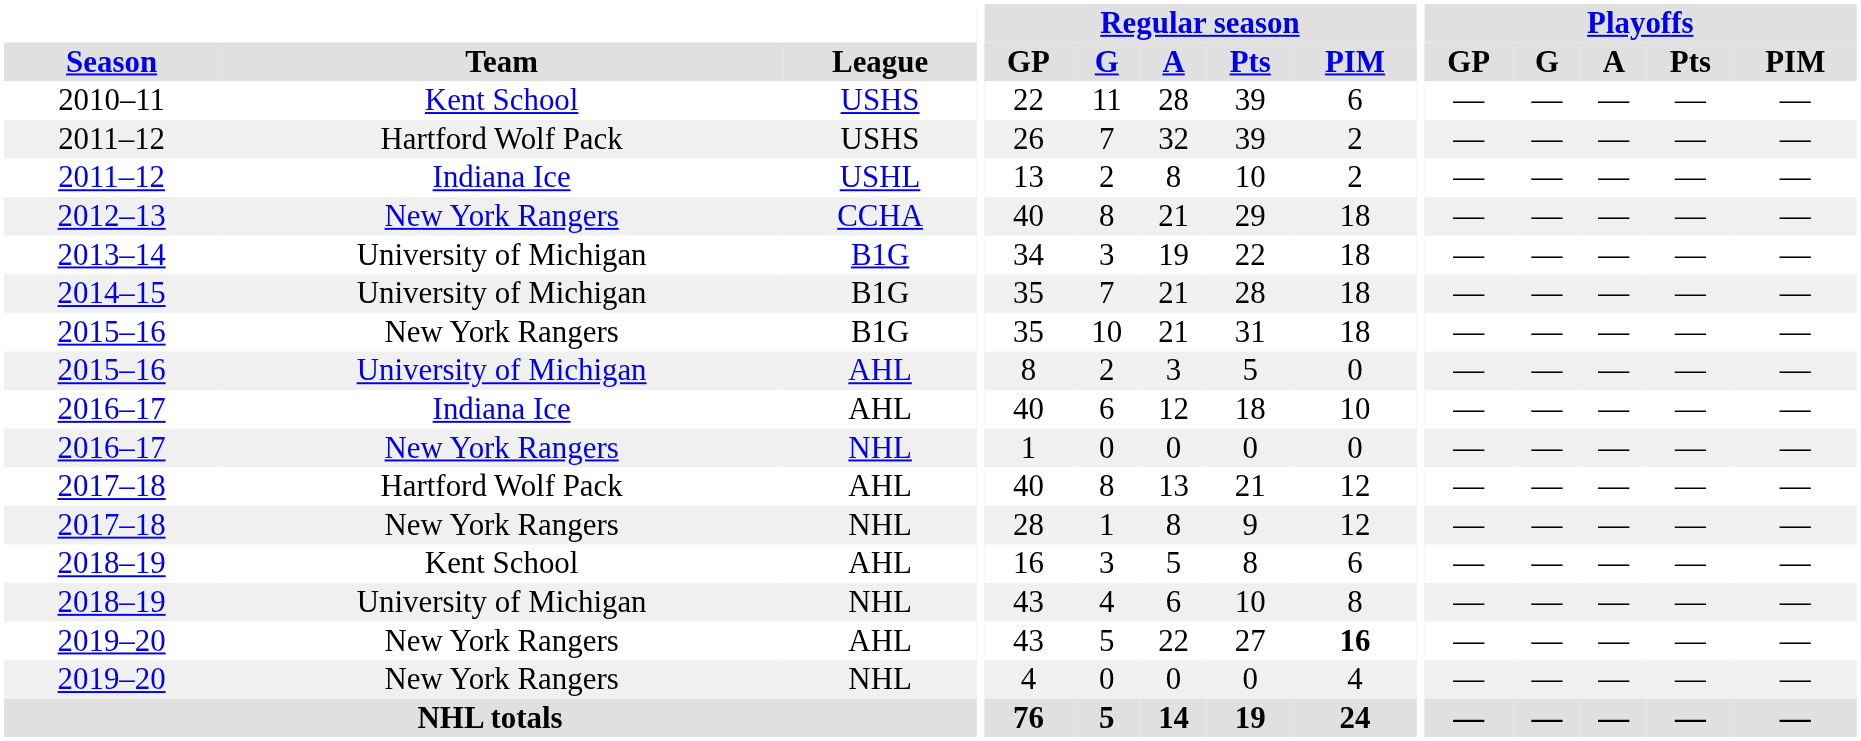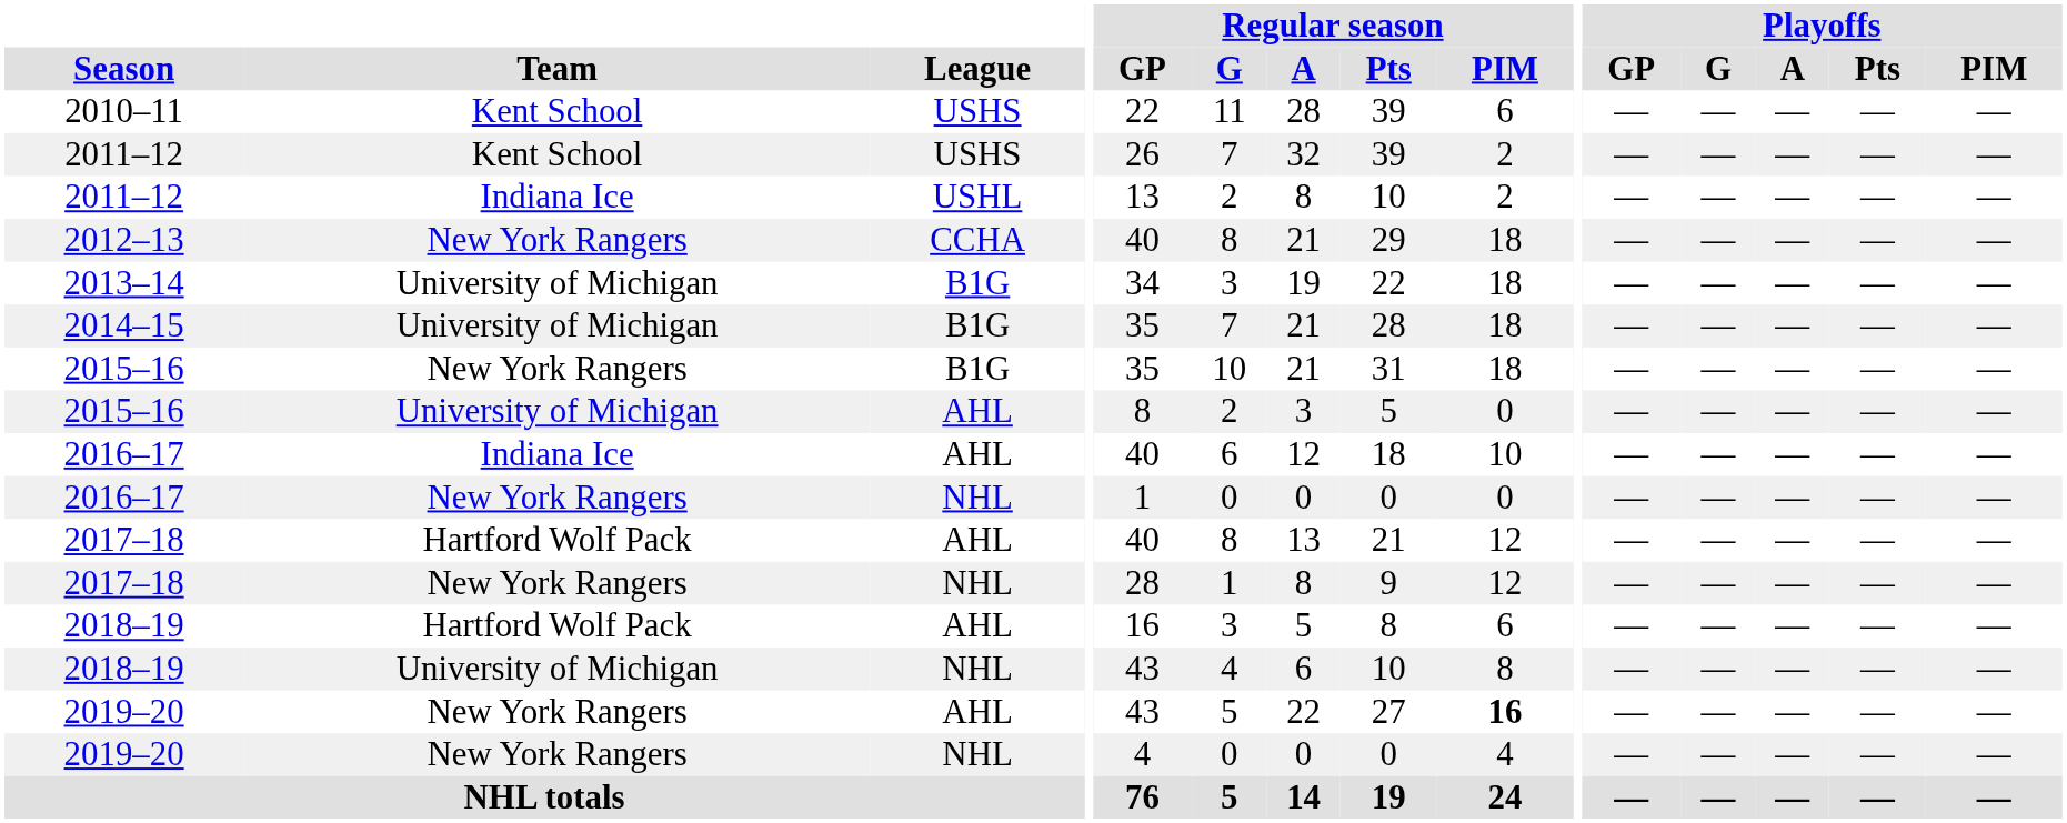 <table border="0" cellpadding="1" cellspacing="0" style="text-align:center; width:60em">
 <tr bgcolor="#e0e0e0">
 <th colspan="3" bgcolor="#ffffff"></th>
 <th rowspan="99" bgcolor="#ffffff"></th>
 <th colspan="5"><a href='#'>Regular season</a></th>
 <th rowspan="99" bgcolor="#ffffff"></th>
 <th colspan="5"><a href='#'>Playoffs</a></th>
 </tr>
 <tr bgcolor="#e0e0e0">
 <th><a href='#'>Season</a></th>
 <th>Team</th>
 <th>League</th>
 <th>GP</th>
 <th><a href='#'>G</a></th>
 <th><a href='#'>A</a></th>
 <th><a href='#'>Pts</a></th>
 <th><a href='#'>PIM</a></th>
 <th>GP</th>
 <th>G</th>
 <th>A</th>
 <th>Pts</th>
 <th>PIM</th>
 </tr>
 <tr>
 <td>2010–11</td>
 <td><a href='#'>Kent School</a></td>
 <td><a href='#'>USHS</a></td>
 <td>22</td>
 <td>11</td>
 <td>28</td>
 <td>39</td>
 <td>6</td>
 <td>—</td>
 <td>—</td>
 <td>—</td>
 <td>—</td>
 <td>—</td>
 </tr>
 <tr bgcolor="#f0f0f0">
 <td>2011–12</td>
-<td>Hartford Wolf Pack</td>
+<td>Kent School</td>
 <td>USHS</td>
 <td>26</td>
 <td>7</td>
 <td>32</td>
 <td>39</td>
 <td>2</td>
 <td>—</td>
 <td>—</td>
 <td>—</td>
 <td>—</td>
 <td>—</td>
 </tr>
 <tr>
 <td><a href='#'>2011–12</a></td>
 <td><a href='#'>Indiana Ice</a></td>
 <td><a href='#'>USHL</a></td>
 <td>13</td>
 <td>2</td>
 <td>8</td>
 <td>10</td>
 <td>2</td>
 <td>—</td>
 <td>—</td>
 <td>—</td>
 <td>—</td>
 <td>—</td>
 </tr>
 <tr bgcolor="#f0f0f0">
 <td><a href='#'>2012–13</a></td>
 <td><a href='#'>New York Rangers</a></td>
 <td><a href='#'>CCHA</a></td>
 <td>40</td>
 <td>8</td>
 <td>21</td>
 <td>29</td>
 <td>18</td>
 <td>—</td>
 <td>—</td>
 <td>—</td>
 <td>—</td>
 <td>—</td>
 </tr>
 <tr>
 <td><a href='#'>2013–14</a></td>
 <td>University of Michigan</td>
 <td><a href='#'>B1G</a></td>
 <td>34</td>
 <td>3</td>
 <td>19</td>
 <td>22</td>
 <td>18</td>
 <td>—</td>
 <td>—</td>
 <td>—</td>
 <td>—</td>
 <td>—</td>
 </tr>
 <tr bgcolor="#f0f0f0">
 <td><a href='#'>2014–15</a></td>
 <td>University of Michigan</td>
 <td>B1G</td>
 <td>35</td>
 <td>7</td>
 <td>21</td>
 <td>28</td>
 <td>18</td>
 <td>—</td>
 <td>—</td>
 <td>—</td>
 <td>—</td>
 <td>—</td>
 </tr>
 <tr>
 <td><a href='#'>2015–16</a></td>
 <td>New York Rangers</td>
 <td>B1G</td>
 <td>35</td>
 <td>10</td>
 <td>21</td>
 <td>31</td>
 <td>18</td>
 <td>—</td>
 <td>—</td>
 <td>—</td>
 <td>—</td>
 <td>—</td>
 </tr>
 <tr bgcolor="#f0f0f0">
 <td><a href='#'>2015–16</a></td>
 <td><a href='#'>University of Michigan</a></td>
 <td><a href='#'>AHL</a></td>
 <td>8</td>
 <td>2</td>
 <td>3</td>
 <td>5</td>
 <td>0</td>
 <td>—</td>
 <td>—</td>
 <td>—</td>
 <td>—</td>
 <td>—</td>
 </tr>
 <tr>
 <td><a href='#'>2016–17</a></td>
 <td><a href='#'>Indiana Ice</a></td>
 <td>AHL</td>
 <td>40</td>
 <td>6</td>
 <td>12</td>
 <td>18</td>
 <td>10</td>
 <td>—</td>
 <td>—</td>
 <td>—</td>
 <td>—</td>
 <td>—</td>
 </tr>
 <tr bgcolor="#f0f0f0">
 <td><a href='#'>2016–17</a></td>
 <td><a href='#'>New York Rangers</a></td>
 <td><a href='#'>NHL</a></td>
 <td>1</td>
 <td>0</td>
 <td>0</td>
 <td>0</td>
 <td>0</td>
 <td>—</td>
 <td>—</td>
 <td>—</td>
 <td>—</td>
 <td>—</td>
 </tr>
 <tr>
 <td><a href='#'>2017–18</a></td>
 <td>Hartford Wolf Pack</td>
 <td>AHL</td>
 <td>40</td>
 <td>8</td>
 <td>13</td>
 <td>21</td>
 <td>12</td>
 <td>—</td>
 <td>—</td>
 <td>—</td>
 <td>—</td>
 <td>—</td>
 </tr>
 <tr bgcolor="#f0f0f0">
 <td><a href='#'>2017–18</a></td>
 <td>New York Rangers</td>
 <td>NHL</td>
 <td>28</td>
 <td>1</td>
 <td>8</td>
 <td>9</td>
 <td>12</td>
 <td>—</td>
 <td>—</td>
 <td>—</td>
 <td>—</td>
 <td>—</td>
 </tr>
 <tr>
 <td><a href='#'>2018–19</a></td>
-<td>Kent School</td>
+<td>Hartford Wolf Pack</td>
 <td>AHL</td>
 <td>16</td>
 <td>3</td>
 <td>5</td>
 <td>8</td>
 <td>6</td>
 <td>—</td>
 <td>—</td>
 <td>—</td>
 <td>—</td>
 <td>—</td>
 </tr>
 <tr bgcolor="#f0f0f0">
 <td><a href='#'>2018–19</a></td>
 <td>University of Michigan</td>
 <td>NHL</td>
 <td>43</td>
 <td>4</td>
 <td>6</td>
 <td>10</td>
 <td>8</td>
 <td>—</td>
 <td>—</td>
 <td>—</td>
 <td>—</td>
 <td>—</td>
 </tr>
 <tr>
 <td><a href='#'>2019–20</a></td>
 <td>New York Rangers</td>
 <td>AHL</td>
 <td>43</td>
 <td>5</td>
 <td>22</td>
 <td>27</td>
 <td><strong>16</strong></td>
 <td>—</td>
 <td>—</td>
 <td>—</td>
 <td>—</td>
 <td>—</td>
 </tr>
 <tr bgcolor="#f0f0f0">
 <td><a href='#'>2019–20</a></td>
 <td>New York Rangers</td>
 <td>NHL</td>
 <td>4</td>
 <td>0</td>
 <td>0</td>
 <td>0</td>
 <td>4</td>
 <td>—</td>
 <td>—</td>
 <td>—</td>
 <td>—</td>
 <td>—</td>
 </tr>
 <tr bgcolor="#e0e0e0">
 <th colspan="3">NHL totals</th>
 <th>76</th>
 <th>5</th>
 <th>14</th>
 <th>19</th>
 <th>24</th>
 <th>—</th>
 <th>—</th>
 <th>—</th>
 <th>—</th>
 <th>—</th>
 </tr>
 </table>
